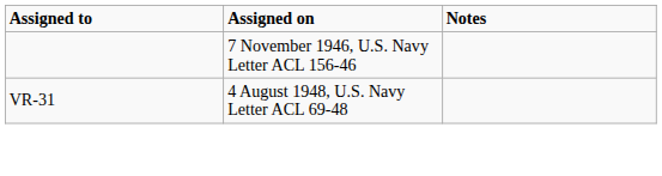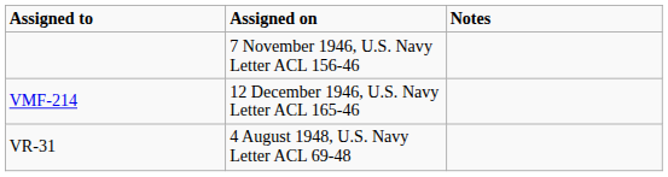 <table class="wikitable" style="width: 70%;">
 <tr>
 <td style="width: 200px;"><strong>Assigned to</strong></td>
 <td style="width: 200px;"><strong>Assigned on</strong></td>
 <td><strong>Notes</strong></td>
 </tr>
 <tr>
 <td></td>
 <td>7 November 1946, U.S. Navy Letter ACL 156-46</td>
 <td></td>
 </tr>
 <tr>
+<td><a href='#'>VMF-214</a></td>
+<td>12 December 1946, U.S. Navy Letter ACL 165-46</td>
+<td></td>
+</tr>
+<tr>
 <td>VR-31</td>
 <td>4 August 1948, U.S. Navy Letter ACL 69-48</td>
 <td></td>
 </tr>
 </table>
